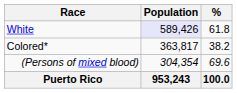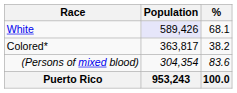 <table class="wikitable" style="text-align:right">
 <tr>
 <th>Race</th>
 <th>Population</th>
 <th>%</th>
 </tr>
 <tr>
 <td align=left><a href='#'>White</a></td>
 <td style="background: lavender;">589,426</td>
-<td>61.8</td>
+<td>68.1</td>
 </tr>
 <tr align=right>
 <td align=left>Colored*</td>
 <td>363,817</td>
 <td>38.2</td>
 </tr>
 <tr>
 <td align=left>     <em>(Persons of <a href='#'>mixed</a> blood)</em></td>
 <td><em>304,354</em></td>
-<td><em>69.6</em></td>
+<td><em>83.6</em></td>
 </tr>
 <tr>
 <th align=left>Puerto Rico</th>
 <th align=center>953,243</th>
 <th align=center>100.0</th>
 </tr>
 </table>
